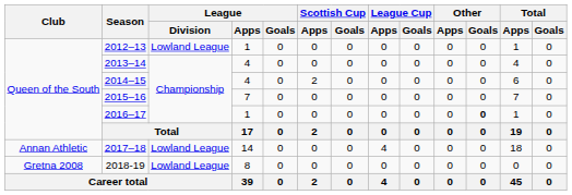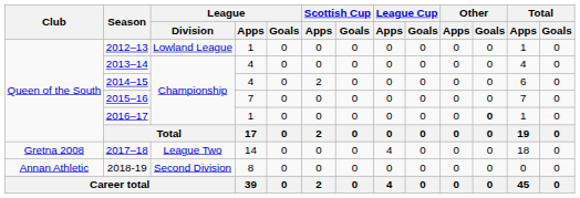 <table class="wikitable" style="text-align:center">
 <tr>
 <th rowspan="2">Club</th>
 <th rowspan="2">Season</th>
 <th colspan="3">League</th>
 <th colspan="2"><a href='#'>Scottish Cup</a></th>
 <th colspan="2"><a href='#'>League Cup</a></th>
 <th colspan="2">Other</th>
 <th colspan="2">Total</th>
 </tr>
 <tr>
 <th>Division</th>
 <th>Apps</th>
 <th>Goals</th>
 <th>Apps</th>
 <th>Goals</th>
 <th>Apps</th>
 <th>Goals</th>
 <th>Apps</th>
 <th>Goals</th>
 <th>Apps</th>
 <th>Goals</th>
 </tr>
 <tr>
 <td rowspan="6"><a href='#'>Queen of the South</a></td>
 <td><a href='#'>2012–13</a></td>
 <td><a href='#'>Lowland League</a></td>
 <td>1</td>
 <td>0</td>
 <td>0</td>
 <td>0</td>
 <td>0</td>
 <td>0</td>
 <td>0</td>
 <td>0</td>
 <td>1</td>
 <td>0</td>
 </tr>
 <tr>
 <td><a href='#'>2013–14</a></td>
 <td rowspan="4"><a href='#'>Championship</a></td>
 <td>4</td>
 <td>0</td>
 <td>0</td>
 <td>0</td>
 <td>0</td>
 <td>0</td>
 <td>0</td>
 <td>0</td>
 <td>4</td>
 <td>0</td>
 </tr>
 <tr>
 <td><a href='#'>2014–15</a></td>
 <td>4</td>
 <td>0</td>
 <td>2</td>
 <td>0</td>
 <td>0</td>
 <td>0</td>
 <td>0</td>
 <td>0</td>
 <td>6</td>
 <td>0</td>
 </tr>
 <tr>
 <td><a href='#'>2015–16</a></td>
 <td>7</td>
 <td>0</td>
 <td>0</td>
 <td>0</td>
 <td>0</td>
 <td>0</td>
 <td>0</td>
 <td>0</td>
 <td>7</td>
 <td>0</td>
 </tr>
 <tr>
 <td><a href='#'>2016–17</a></td>
 <td>1</td>
 <td>0</td>
 <td>0</td>
 <td>0</td>
 <td>0</td>
 <td>0</td>
 <td>0</td>
 <td><strong>0</strong></td>
 <td>1</td>
 <td>0</td>
 </tr>
 <tr>
 <th colspan="2">Total</th>
 <th>17</th>
 <th>0</th>
 <th>2</th>
 <th>0</th>
 <th>0</th>
 <th>0</th>
 <th>0</th>
 <th>0</th>
 <th>19</th>
 <th>0</th>
 </tr>
 <tr>
-<td><a href='#'>Annan Athletic</a></td>
+<td><a href='#'>Gretna 2008</a></td>
 <td><a href='#'>2017–18</a></td>
-<td><a href='#'>Lowland League</a></td>
+<td><a href='#'>League Two</a></td>
 <td>14</td>
 <td>0</td>
 <td>0</td>
 <td>0</td>
 <td>4</td>
 <td>0</td>
 <td>0</td>
 <td>0</td>
 <td>18</td>
 <td>0</td>
 </tr>
 <tr>
-<td><a href='#'>Gretna 2008</a></td>
+<td><a href='#'>Annan Athletic</a></td>
 <td>2018-19</td>
-<td><a href='#'>Lowland League</a></td>
+<td><a href='#'>Second Division</a></td>
 <td>8</td>
 <td>0</td>
 <td>0</td>
 <td>0</td>
 <td>0</td>
 <td>0</td>
 <td>0</td>
 <td>0</td>
 <td>0</td>
 <td>0</td>
 </tr>
 <tr>
 <th colspan="3">Career total</th>
 <th>39</th>
 <th>0</th>
 <th>2</th>
 <th>0</th>
 <th>4</th>
 <th>0</th>
 <th>0</th>
 <th>0</th>
 <th>45</th>
 <th>0</th>
 </tr>
 </table>
